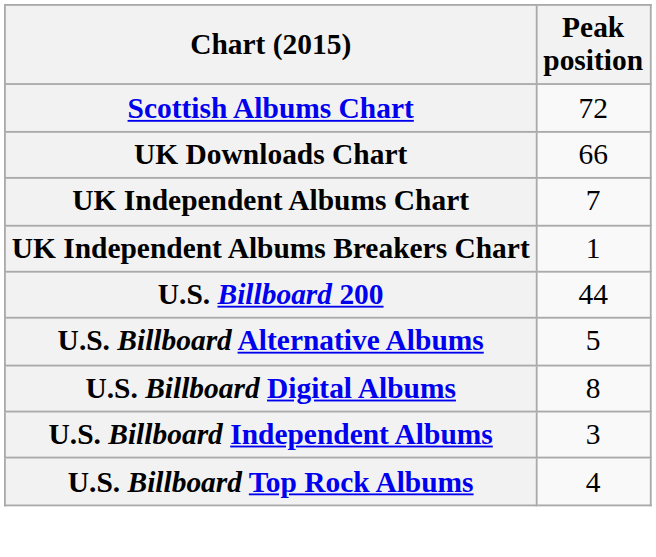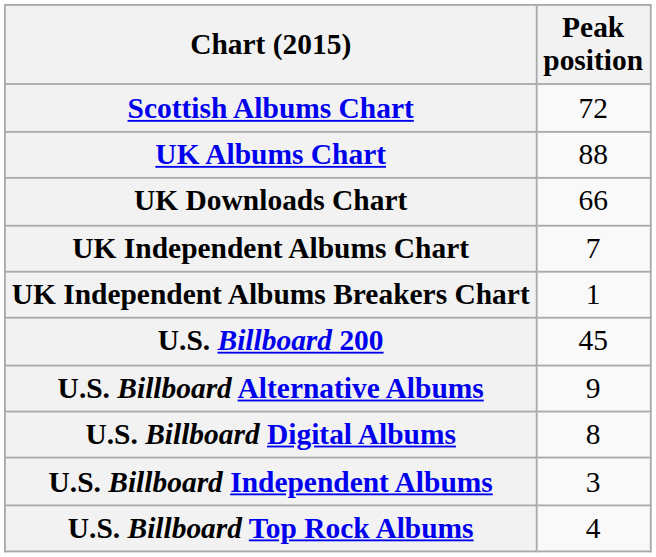 <table class="wikitable sortable plainrowheaders" style="text-align:center">
 <tr>
 <th scope="col">Chart (2015)</th>
 <th scope="col">Peak<br> position</th>
 </tr>
 <tr>
 <th scope="row"><a href='#'>Scottish Albums Chart</a></th>
 <td>72</td>
+</tr>
+<tr>
+<th scope="row"><a href='#'>UK Albums Chart</a></th>
+<td>88</td>
 </tr>
 <tr>
 <th scope="row">UK Downloads Chart</th>
 <td>66</td>
 </tr>
 <tr>
 <th scope="row">UK Independent Albums Chart</th>
 <td>7</td>
 </tr>
 <tr>
 <th scope="row">UK Independent Albums Breakers Chart</th>
 <td>1</td>
 </tr>
 <tr>
 <th scope="row">U.S. <a href='#'><em>Billboard</em> 200</a></th>
-<td>44</td>
+<td>45</td>
 </tr>
 <tr>
 <th scope="row">U.S. <em>Billboard</em> <a href='#'>Alternative Albums</a></th>
-<td>5</td>
+<td>9</td>
 </tr>
 <tr>
 <th scope="row">U.S. <em>Billboard</em> <a href='#'>Digital Albums</a></th>
 <td>8</td>
 </tr>
 <tr>
 <th scope="row">U.S. <em>Billboard</em> <a href='#'>Independent Albums</a></th>
 <td>3</td>
 </tr>
 <tr>
 <th scope="row">U.S. <em>Billboard</em> <a href='#'>Top Rock Albums</a></th>
 <td>4</td>
 </tr>
 </table>
